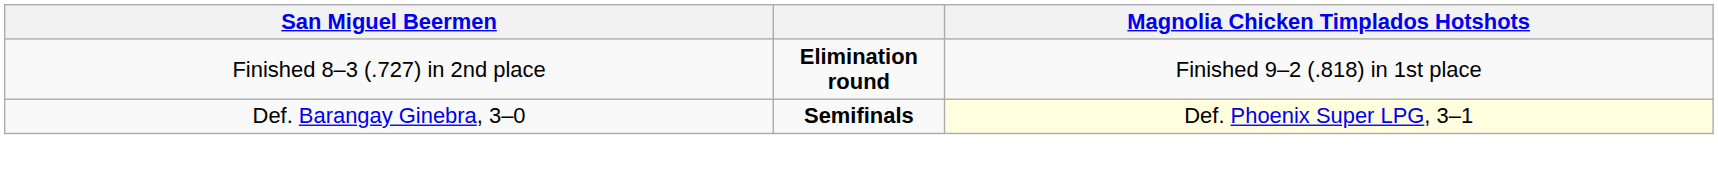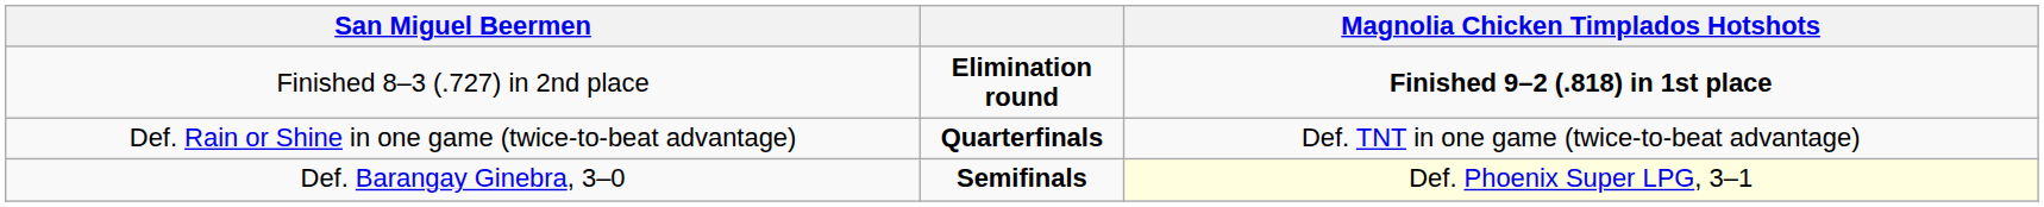 <table class=wikitable style="text-align:center">
 <tr>
 <th width=45%><a href='#'>San Miguel Beermen</a></th>
 <th></th>
 <th width=45%><a href='#'>Magnolia Chicken Timplados Hotshots</a></th>
 </tr>
 <tr>
 <td>Finished 8–3 (.727) in 2nd place</td>
 <td><strong>Elimination round</strong></td>
-<td>Finished 9–2 (.818) in 1st place</td>
+<td><strong>Finished 9–2 (.818) in 1st place</strong></td>
+</tr>
+<tr>
+<td>Def. <a href='#'>Rain or Shine</a> in one game (twice-to-beat advantage)</td>
+<td><strong>Quarterfinals</strong></td>
+<td>Def. <a href='#'>TNT</a> in one game (twice-to-beat advantage)</td>
 </tr>
 <tr>
 <td>Def. <a href='#'>Barangay Ginebra</a>, 3–0</td>
 <td><strong>Semifinals</strong></td>
 <td style="background: lightyellow;">Def. <a href='#'>Phoenix Super LPG</a>, 3–1</td>
 </tr>
 </table>
